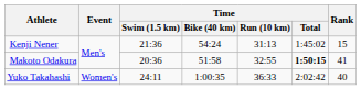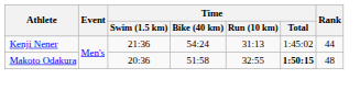 <table class=wikitable style="font-size:90%;text-align:center">
 <tr>
 <th rowspan=2>Athlete</th>
 <th rowspan=2>Event</th>
 <th colspan=4>Time</th>
 <th rowspan=2>Rank</th>
 </tr>
 <tr style="font-size:95%">
 <th>Swim (1.5 km)</th>
 <th>Bike (40 km)</th>
 <th>Run (10 km)</th>
 <th>Total</th>
 </tr>
 <tr>
 <td align=left> <a href='#'>Kenji Nener</a></td>
 <td align=left rowspan=2><a href='#'>Men's</a></td>
 <td>21:36</td>
 <td>54:24</td>
 <td>31:13</td>
 <td>1:45:02</td>
-<td>15</td>
+<td>44</td>
 </tr>
 <tr>
 <td align=left> <a href='#'>Makoto Odakura</a></td>
 <td>20:36</td>
 <td>51:58</td>
 <td>32:55</td>
 <td><strong>1:50:15</strong></td>
-<td>41</td>
-</tr>
-<tr>
-<td align=left><a href='#'>Yuko Takahashi</a></td>
-<td align=left><a href='#'>Women's</a></td>
-<td>24:11</td>
-<td>1:00:35</td>
-<td>36:33</td>
-<td>2:02:42</td>
-<td>40</td>
+<td>48</td>
 </tr>
 </table>
